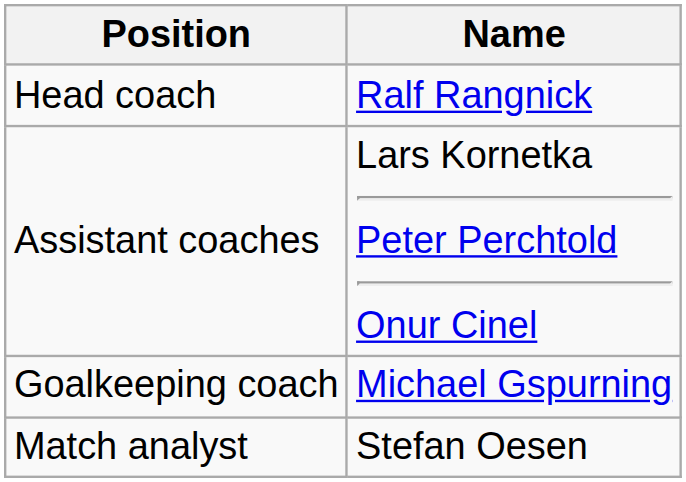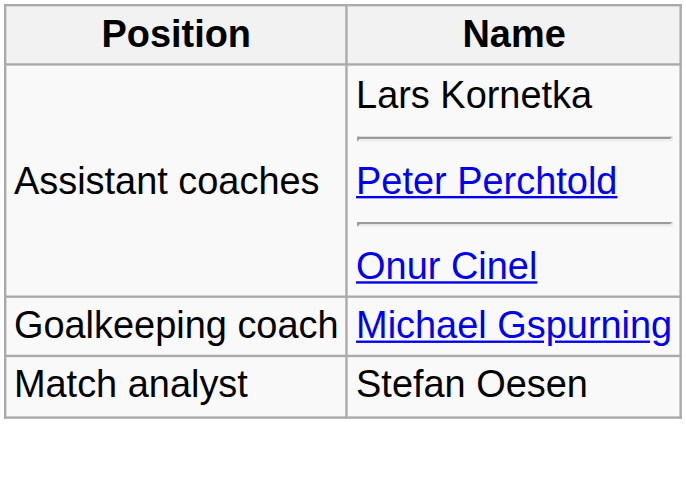 <table class="wikitable">
 <tr>
 <th>Position</th>
 <th>Name</th>
-</tr>
-<tr>
-<td>Head coach</td>
-<td> <a href='#'>Ralf Rangnick</a></td>
 </tr>
 <tr>
 <td>Assistant coaches</td>
 <td> Lars Kornetka<hr> <a href='#'>Peter Perchtold</a><hr> <a href='#'>Onur Cinel</a></td>
 </tr>
 <tr>
 <td>Goalkeeping coach</td>
 <td> <a href='#'>Michael Gspurning</a></td>
 </tr>
 <tr>
 <td>Match analyst</td>
 <td> Stefan Oesen</td>
 </tr>
 </table>
